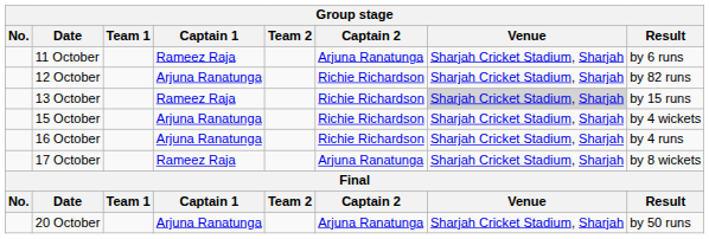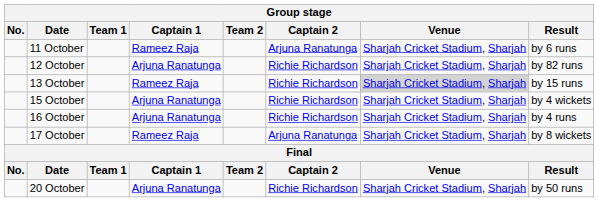 <table class="wikitable">
 <tr>
 <th colspan="9">Group stage</th>
 </tr>
 <tr>
 <th>No.</th>
 <th>Date</th>
 <th>Team 1</th>
 <th>Captain 1</th>
 <th>Team 2</th>
 <th>Captain 2</th>
 <th>Venue</th>
 <th>Result</th>
 </tr>
 <tr>
 <td></td>
 <td>11 October</td>
 <td></td>
 <td><a href='#'>Rameez Raja</a></td>
 <td></td>
 <td><a href='#'>Arjuna Ranatunga</a></td>
 <td><a href='#'>Sharjah Cricket Stadium</a>, <a href='#'>Sharjah</a></td>
 <td> by 6 runs</td>
 </tr>
 <tr>
 <td></td>
 <td>12 October</td>
 <td></td>
 <td><a href='#'>Arjuna Ranatunga</a></td>
 <td></td>
 <td><a href='#'>Richie Richardson</a></td>
 <td><a href='#'>Sharjah Cricket Stadium</a>, <a href='#'>Sharjah</a></td>
 <td> by 82 runs</td>
 </tr>
 <tr>
 <td></td>
 <td>13 October</td>
 <td></td>
 <td><a href='#'>Rameez Raja</a></td>
 <td></td>
 <td><a href='#'>Richie Richardson</a></td>
 <td style="background: lightgrey;"><a href='#'>Sharjah Cricket Stadium</a>, <a href='#'>Sharjah</a></td>
 <td> by 15 runs</td>
 </tr>
 <tr>
 <td></td>
 <td>15 October</td>
 <td></td>
 <td><a href='#'>Arjuna Ranatunga</a></td>
 <td></td>
 <td><a href='#'>Richie Richardson</a></td>
 <td><a href='#'>Sharjah Cricket Stadium</a>, <a href='#'>Sharjah</a></td>
 <td> by 4 wickets</td>
 </tr>
 <tr>
 <td></td>
 <td>16 October</td>
 <td></td>
 <td><a href='#'>Arjuna Ranatunga</a></td>
 <td></td>
 <td><a href='#'>Richie Richardson</a></td>
 <td><a href='#'>Sharjah Cricket Stadium</a>, <a href='#'>Sharjah</a></td>
 <td> by 4 runs</td>
 </tr>
 <tr>
 <td></td>
 <td>17 October</td>
 <td></td>
 <td><a href='#'>Rameez Raja</a></td>
 <td></td>
 <td><a href='#'>Arjuna Ranatunga</a></td>
 <td><a href='#'>Sharjah Cricket Stadium</a>, <a href='#'>Sharjah</a></td>
 <td> by 8 wickets</td>
 </tr>
 <tr>
 <th colspan="9">Final</th>
 </tr>
 <tr>
 <th>No.</th>
 <th>Date</th>
 <th>Team 1</th>
 <th>Captain 1</th>
 <th>Team 2</th>
 <th>Captain 2</th>
 <th>Venue</th>
 <th>Result</th>
 </tr>
 <tr>
 <td></td>
 <td>20 October</td>
 <td></td>
 <td><a href='#'>Arjuna Ranatunga</a></td>
 <td></td>
-<td><a href='#'>Arjuna Ranatunga</a></td>
+<td><a href='#'>Richie Richardson</a></td>
 <td><a href='#'>Sharjah Cricket Stadium</a>, <a href='#'>Sharjah</a></td>
 <td> by 50 runs</td>
 </tr>
 </table>
